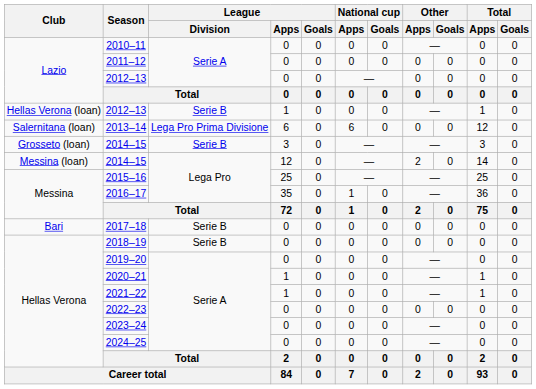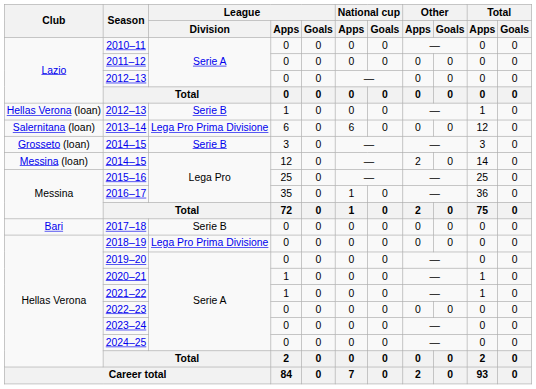 <table class="wikitable" style="text-align:center">
 <tr>
 <th rowspan="2">Club</th>
 <th rowspan="2">Season</th>
 <th colspan="3">League</th>
 <th colspan="2">National cup</th>
 <th colspan="2">Other</th>
 <th colspan="2">Total</th>
 </tr>
 <tr>
 <th>Division</th>
 <th>Apps</th>
 <th>Goals</th>
 <th>Apps</th>
 <th>Goals</th>
 <th>Apps</th>
 <th>Goals</th>
 <th>Apps</th>
 <th>Goals</th>
 </tr>
 <tr>
 <td rowspan="4"><a href='#'>Lazio</a></td>
 <td><a href='#'>2010–11</a></td>
 <td rowspan="3"><a href='#'>Serie A</a></td>
 <td>0</td>
 <td>0</td>
 <td>0</td>
 <td>0</td>
 <td colspan="2">—</td>
 <td>0</td>
 <td>0</td>
 </tr>
 <tr>
 <td><a href='#'>2011–12</a></td>
 <td>0</td>
 <td>0</td>
 <td>0</td>
 <td>0</td>
 <td>0</td>
 <td>0</td>
 <td>0</td>
 <td>0</td>
 </tr>
 <tr>
 <td><a href='#'>2012–13</a></td>
 <td>0</td>
 <td>0</td>
 <td colspan="2">—</td>
 <td>0</td>
 <td>0</td>
 <td>0</td>
 <td>0</td>
 </tr>
 <tr>
 <th colspan="2">Total</th>
 <th>0</th>
 <th>0</th>
 <th>0</th>
 <th>0</th>
 <th>0</th>
 <th>0</th>
 <th>0</th>
 <th>0</th>
 </tr>
 <tr>
 <td><a href='#'>Hellas Verona</a> (loan)</td>
 <td><a href='#'>2012–13</a></td>
 <td><a href='#'>Serie B</a></td>
 <td>1</td>
 <td>0</td>
 <td>0</td>
 <td>0</td>
 <td colspan="2">—</td>
 <td>1</td>
 <td>0</td>
 </tr>
 <tr>
 <td><a href='#'>Salernitana</a> (loan)</td>
 <td><a href='#'>2013–14</a></td>
 <td><a href='#'>Lega Pro Prima Divisione</a></td>
 <td>6</td>
 <td>0</td>
 <td>6</td>
 <td>0</td>
 <td>0</td>
 <td>0</td>
 <td>12</td>
 <td>0</td>
 </tr>
 <tr>
 <td><a href='#'>Grosseto</a> (loan)</td>
 <td><a href='#'>2014–15</a></td>
 <td><a href='#'>Serie B</a></td>
 <td>3</td>
 <td>0</td>
 <td colspan="2">—</td>
 <td colspan="2">—</td>
 <td>3</td>
 <td>0</td>
 </tr>
 <tr>
 <td><a href='#'>Messina</a> (loan)</td>
 <td><a href='#'>2014–15</a></td>
 <td rowspan="3">Lega Pro</td>
 <td>12</td>
 <td>0</td>
 <td colspan="2">—</td>
 <td>2</td>
 <td>0</td>
 <td>14</td>
 <td>0</td>
 </tr>
 <tr>
 <td rowspan="3">Messina</td>
 <td><a href='#'>2015–16</a></td>
 <td>25</td>
 <td>0</td>
 <td colspan="2">—</td>
 <td colspan="2">—</td>
 <td>25</td>
 <td>0</td>
 </tr>
 <tr>
 <td><a href='#'>2016–17</a></td>
 <td>35</td>
 <td>0</td>
 <td>1</td>
 <td>0</td>
 <td colspan="2">—</td>
 <td>36</td>
 <td>0</td>
 </tr>
 <tr>
 <th colspan="2">Total</th>
 <th>72</th>
 <th>0</th>
 <th>1</th>
 <th>0</th>
 <th>2</th>
 <th>0</th>
 <th>75</th>
 <th>0</th>
 </tr>
 <tr>
 <td><a href='#'>Bari</a></td>
 <td><a href='#'>2017–18</a></td>
 <td>Serie B</td>
 <td>0</td>
 <td>0</td>
 <td>0</td>
 <td>0</td>
 <td>0</td>
 <td>0</td>
 <td>0</td>
 <td>0</td>
 </tr>
 <tr>
 <td rowspan="8">Hellas Verona</td>
 <td><a href='#'>2018–19</a></td>
-<td>Serie B</td>
+<td><a href='#'>Lega Pro Prima Divisione</a></td>
 <td>0</td>
 <td>0</td>
 <td>0</td>
 <td>0</td>
 <td>0</td>
 <td>0</td>
 <td>0</td>
 <td>0</td>
 </tr>
 <tr>
 <td><a href='#'>2019–20</a></td>
 <td rowspan="6">Serie A</td>
 <td>0</td>
 <td>0</td>
 <td>0</td>
 <td>0</td>
 <td colspan="2">—</td>
 <td>0</td>
 <td>0</td>
 </tr>
 <tr>
 <td><a href='#'>2020–21</a></td>
 <td>1</td>
 <td>0</td>
 <td>0</td>
 <td>0</td>
 <td colspan="2">—</td>
 <td>1</td>
 <td>0</td>
 </tr>
 <tr>
 <td><a href='#'>2021–22</a></td>
 <td>1</td>
 <td>0</td>
 <td>0</td>
 <td>0</td>
 <td colspan="2">—</td>
 <td>1</td>
 <td>0</td>
 </tr>
 <tr>
 <td><a href='#'>2022–23</a></td>
 <td>0</td>
 <td>0</td>
 <td>0</td>
 <td>0</td>
 <td>0</td>
 <td>0</td>
 <td>0</td>
 <td>0</td>
 </tr>
 <tr>
 <td><a href='#'>2023–24</a></td>
 <td>0</td>
 <td>0</td>
 <td>0</td>
 <td>0</td>
 <td colspan="2">—</td>
 <td>0</td>
 <td>0</td>
 </tr>
 <tr>
 <td><a href='#'>2024–25</a></td>
 <td>0</td>
 <td>0</td>
 <td>0</td>
 <td>0</td>
 <td colspan="2">—</td>
 <td>0</td>
 <td>0</td>
 </tr>
 <tr>
 <th colspan="2">Total</th>
 <th>2</th>
 <th>0</th>
 <th>0</th>
 <th>0</th>
 <th>0</th>
 <th>0</th>
 <th>2</th>
 <th>0</th>
 </tr>
 <tr>
 <th colspan="3">Career total</th>
 <th>84</th>
 <th>0</th>
 <th>7</th>
 <th>0</th>
 <th>2</th>
 <th>0</th>
 <th>93</th>
 <th>0</th>
 </tr>
 </table>
